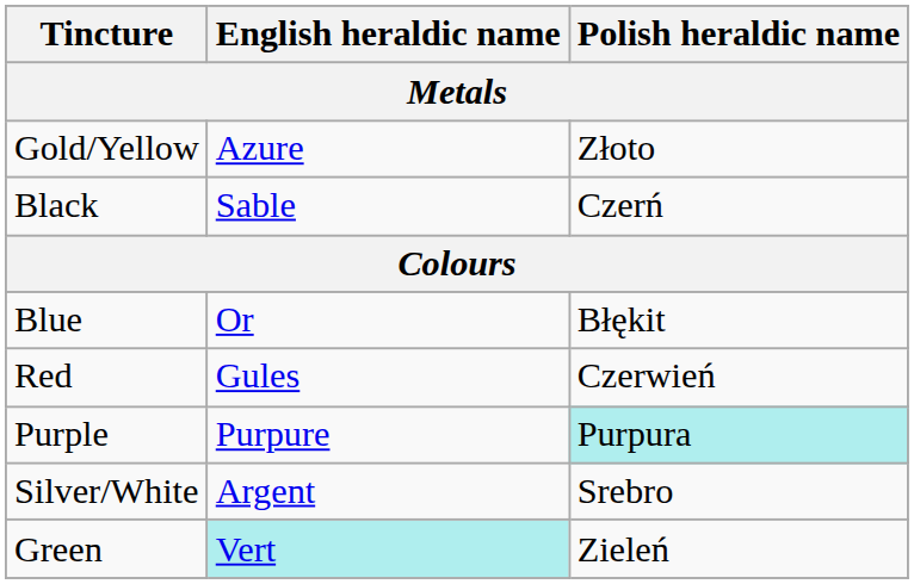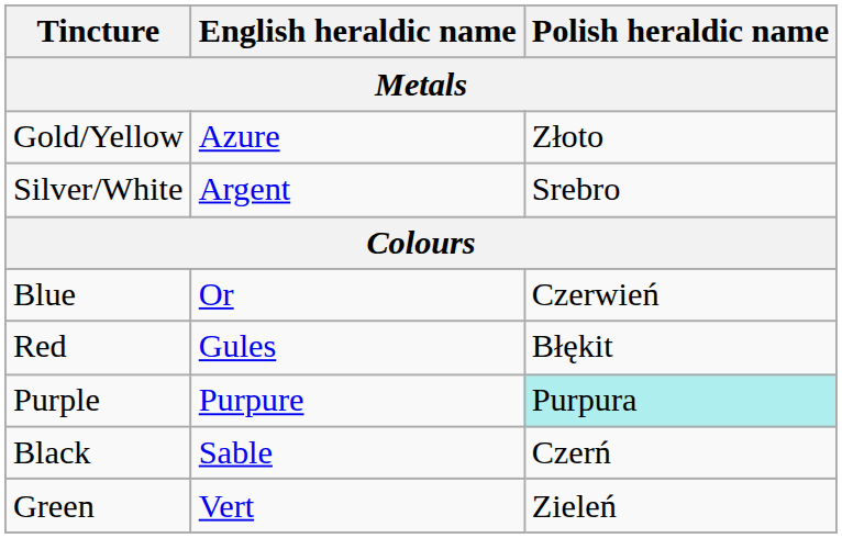 <table class="wikitable">
 <tr>
 <th>Tincture</th>
 <th>English heraldic name</th>
 <th>Polish heraldic name</th>
 </tr>
 <tr>
 <th colspan=3><em>Metals</em></th>
 </tr>
 <tr>
 <td>Gold/Yellow</td>
 <td><a href='#'>Azure</a></td>
 <td>Złoto</td>
 </tr>
 <tr>
-<td>Black</td>
-<td><a href='#'>Sable</a></td>
-<td>Czerń</td>
+<td>Silver/White</td>
+<td><a href='#'>Argent</a></td>
+<td>Srebro</td>
 </tr>
 <tr>
 <th colspan=3><em>Colours</em></th>
 </tr>
 <tr>
 <td>Blue</td>
 <td><a href='#'>Or</a></td>
-<td>Błękit</td>
+<td>Czerwień</td>
 </tr>
 <tr>
 <td>Red</td>
 <td><a href='#'>Gules</a></td>
-<td>Czerwień</td>
+<td>Błękit</td>
 </tr>
 <tr>
 <td>Purple</td>
 <td><a href='#'>Purpure</a></td>
 <td style="background: paleturquoise;">Purpura</td>
 </tr>
 <tr>
-<td>Silver/White</td>
-<td><a href='#'>Argent</a></td>
-<td>Srebro</td>
+<td>Black</td>
+<td><a href='#'>Sable</a></td>
+<td>Czerń</td>
 </tr>
 <tr>
 <td>Green</td>
-<td style="background: paleturquoise;"><a href='#'>Vert</a></td>
+<td><a href='#'>Vert</a></td>
 <td>Zieleń</td>
 </tr>
 </table>
